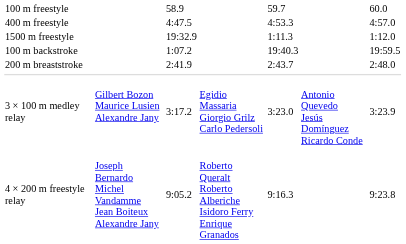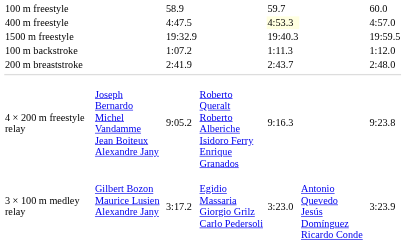 <table>
 <tr>
 <td>100 m freestyle</td>
 <td></td>
 <td>58.9</td>
 <td></td>
 <td>59.7</td>
 <td></td>
 <td>60.0</td>
 </tr>
 <tr>
 <td>400 m freestyle</td>
 <td></td>
 <td>4:47.5</td>
 <td></td>
-<td>4:53.3</td>
+<td style="background: lightyellow;">4:53.3</td>
 <td></td>
 <td>4:57.0</td>
 </tr>
 <tr>
 <td>1500 m freestyle</td>
 <td></td>
 <td>19:32.9</td>
 <td></td>
-<td>1:11.3</td>
+<td>19:40.3</td>
 <td></td>
-<td>1:12.0</td>
+<td>19:59.5</td>
 </tr>
 <tr>
 <td>100 m backstroke</td>
 <td></td>
 <td>1:07.2</td>
 <td></td>
-<td>19:40.3</td>
+<td>1:11.3</td>
 <td></td>
-<td>19:59.5</td>
+<td>1:12.0</td>
 </tr>
 <tr>
 <td>200 m breaststroke</td>
 <td></td>
 <td>2:41.9</td>
 <td></td>
 <td>2:43.7</td>
 <td></td>
 <td>2:48.0</td>
 </tr>
 <tr>
 </tr>
 <tr bgcolor=#ddd>
 <td colspan=7></td>
 </tr>
 <tr>
+<td>4 × 200 m freestyle relay</td>
+<td valign=top><br><a href='#'>Joseph Bernardo</a><br><a href='#'>Michel Vandamme</a><br><a href='#'>Jean Boiteux</a><br><a href='#'>Alexandre Jany</a></td>
+<td>9:05.2</td>
+<td valign=top><br><a href='#'>Roberto Queralt</a><br><a href='#'>Roberto Alberiche</a><br><a href='#'>Isidoro Ferry</a><br><a href='#'>Enrique Granados</a></td>
+<td>9:16.3</td>
+<td></td>
+<td>9:23.8</td>
+</tr>
+<tr>
 <td>3 × 100 m medley relay</td>
 <td valign=top><br><a href='#'>Gilbert Bozon</a><br><a href='#'>Maurice Lusien</a><br><a href='#'>Alexandre Jany</a></td>
 <td>3:17.2</td>
 <td valign=top><br><a href='#'>Egidio Massaria</a><br><a href='#'>Giorgio Grilz</a><br><a href='#'>Carlo Pedersoli</a></td>
 <td>3:23.0</td>
 <td valign=top><br><a href='#'>Antonio Quevedo</a><br><a href='#'>Jesús Domínguez</a><br><a href='#'>Ricardo Conde</a></td>
 <td>3:23.9</td>
 </tr>
-<tr>
-<td>4 × 200 m freestyle relay</td>
-<td valign=top><br><a href='#'>Joseph Bernardo</a><br><a href='#'>Michel Vandamme</a><br><a href='#'>Jean Boiteux</a><br><a href='#'>Alexandre Jany</a></td>
-<td>9:05.2</td>
-<td valign=top><br><a href='#'>Roberto Queralt</a><br><a href='#'>Roberto Alberiche</a><br><a href='#'>Isidoro Ferry</a><br><a href='#'>Enrique Granados</a></td>
-<td>9:16.3</td>
-<td></td>
-<td>9:23.8</td>
-</tr>
 </table>
